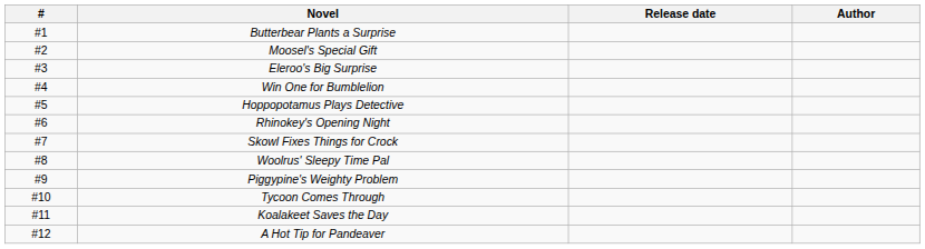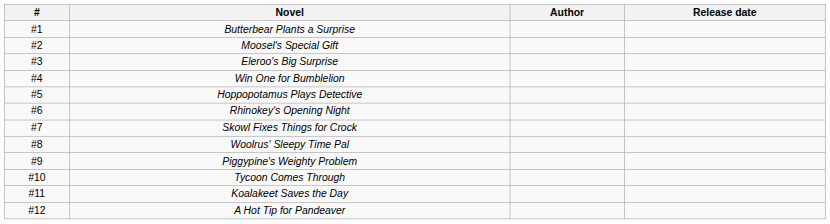 <table class="wikitable sortable" width="100%" border="1" style="font-size: 100%; text-align:center">
 <tr>
 <th>#</th>
 <th>Novel</th>
+<th>Author</th>
 <th>Release date</th>
-<th>Author</th>
 </tr>
 <tr>
 <td>#1</td>
 <td><em>Butterbear Plants a Surprise</em></td>
 <td></td>
 <td></td>
 </tr>
 <tr>
 <td>#2</td>
 <td><em>Moosel's Special Gift</em></td>
 <td></td>
 <td></td>
 </tr>
 <tr>
 <td>#3</td>
 <td><em>Eleroo's Big Surprise</em></td>
 <td></td>
 <td></td>
 </tr>
 <tr>
 <td>#4</td>
 <td><em>Win One for Bumblelion</em></td>
 <td></td>
 <td></td>
 </tr>
 <tr>
 <td>#5</td>
 <td><em>Hoppopotamus Plays Detective</em></td>
 <td></td>
 <td></td>
 </tr>
 <tr>
 <td>#6</td>
 <td><em>Rhinokey's Opening Night</em></td>
 <td></td>
 <td></td>
 </tr>
 <tr>
 <td>#7</td>
 <td><em>Skowl Fixes Things for Crock</em></td>
 <td></td>
 <td></td>
 </tr>
 <tr>
 <td>#8</td>
 <td><em>Woolrus' Sleepy Time Pal</em></td>
 <td></td>
 <td></td>
 </tr>
 <tr>
 <td>#9</td>
 <td><em>Piggypine's Weighty Problem</em></td>
 <td></td>
 <td></td>
 </tr>
 <tr>
 <td>#10</td>
 <td><em>Tycoon Comes Through</em></td>
 <td></td>
 <td></td>
 </tr>
 <tr>
 <td>#11</td>
 <td><em>Koalakeet Saves the Day</em></td>
 <td></td>
 <td></td>
 </tr>
 <tr>
 <td>#12</td>
 <td><em>A Hot Tip for Pandeaver</em></td>
 <td></td>
 <td></td>
 </tr>
 </table>
